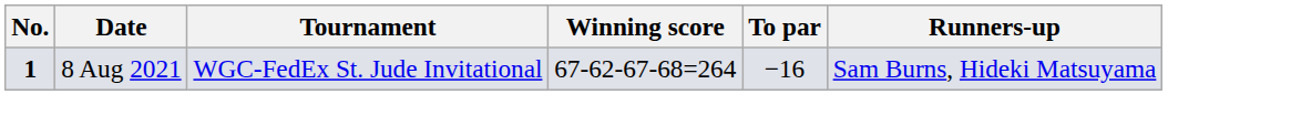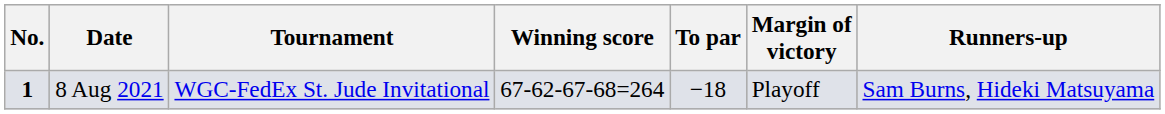 <table class="wikitable" style="font-size:95%;">
 <tr>
 <th>No.</th>
 <th>Date</th>
 <th>Tournament</th>
 <th>Winning score</th>
 <th>To par</th>
+<th>Margin of<br>victory</th>
 <th>Runners-up</th>
 </tr>
 <tr style="background:#dfe2e9;">
 <td align=center><strong>1</strong></td>
 <td align=right>8 Aug <a href='#'>2021</a></td>
 <td><a href='#'>WGC-FedEx St. Jude Invitational</a></td>
 <td align=right>67-62-67-68=264</td>
-<td align=center>−16</td>
+<td align=center>−18</td>
+<td>Playoff</td>
 <td> <a href='#'>Sam Burns</a>,  <a href='#'>Hideki Matsuyama</a></td>
 </tr>
 </table>
